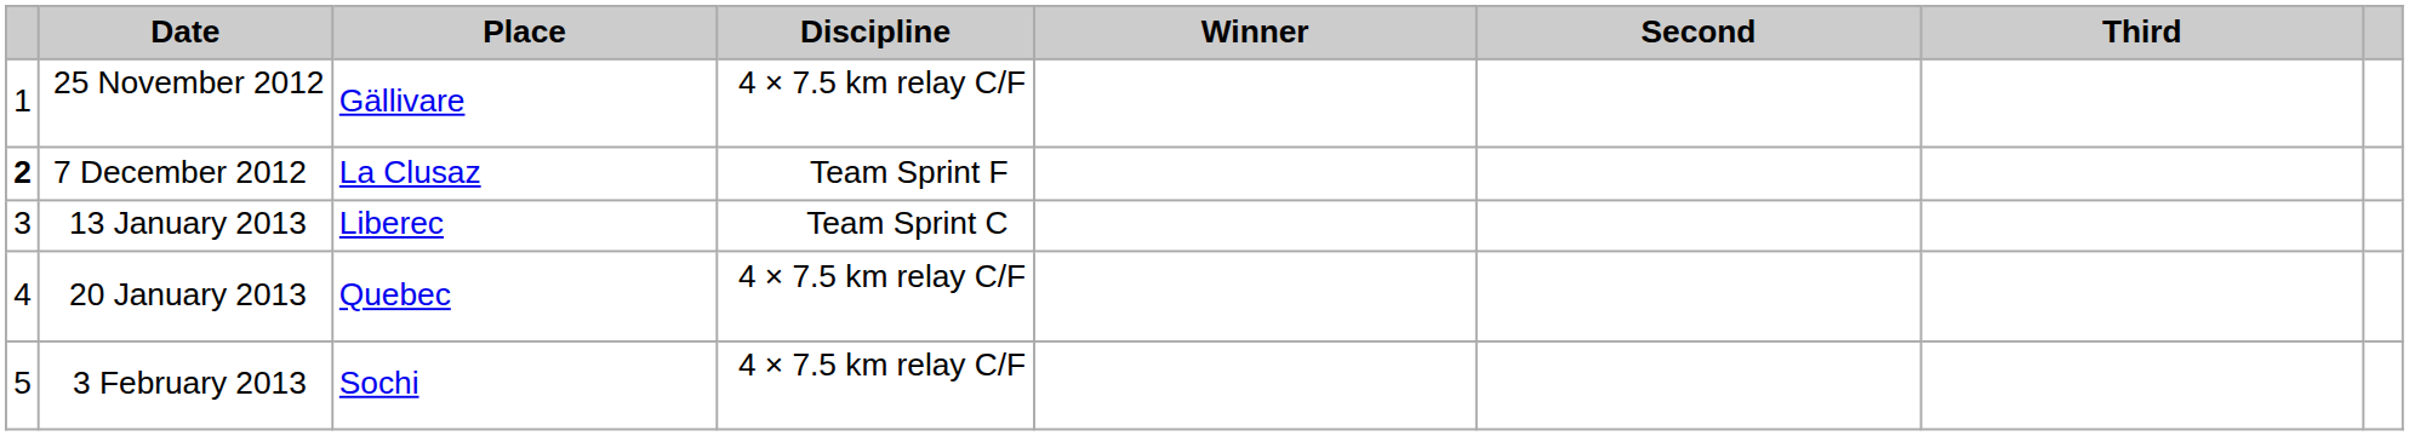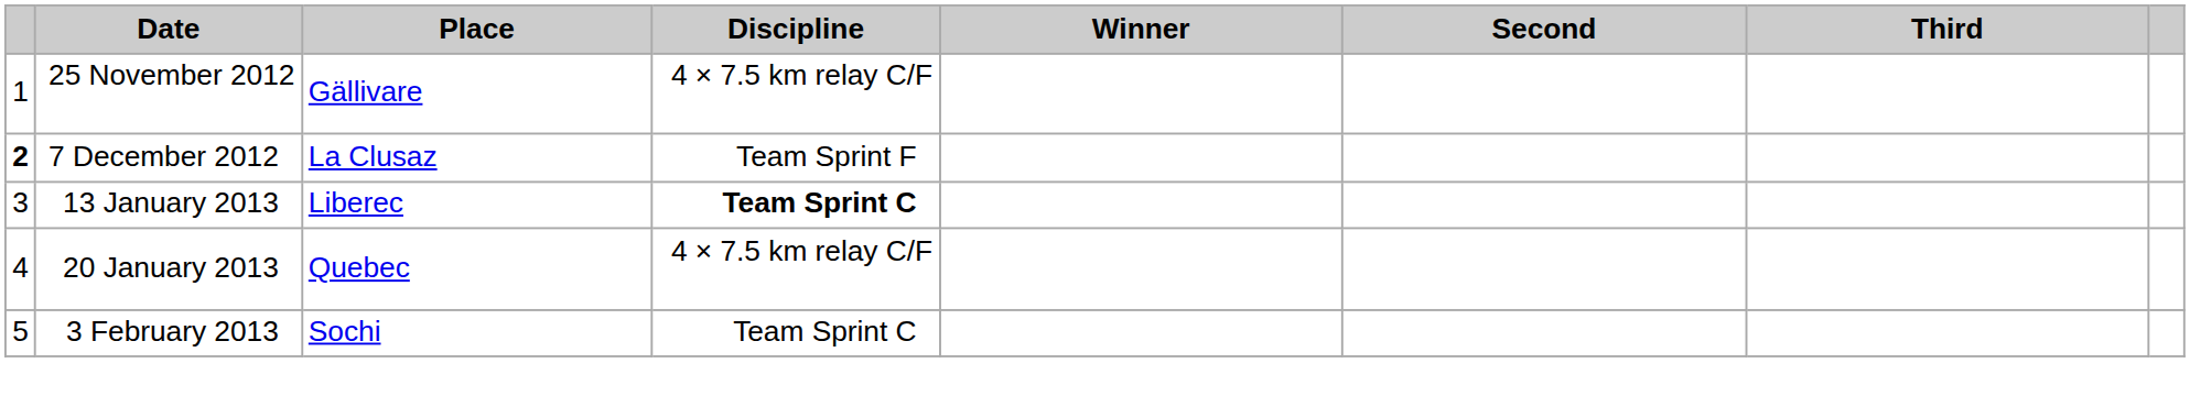 <table class="wikitable plainrowheaders" style="background:#fff; font-size:86%; line-height:16px; border:grey solid 1px; border-collapse:collapse;">
 <tr style="background:#ccc; text-align:center;">
 <th scope="col" style="background:#ccc; width=20 px;"></th>
 <th scope="col" style="background:#ccc; width:120px;">Date</th>
 <th scope="col" style="background:#ccc; width:160px;">Place</th>
 <th scope="col" style="background:#ccc; width:130px;">Discipline</th>
 <th scope="col" style="background:#ccc; width:185px;">Winner</th>
 <th scope="col" style="background:#ccc; width:185px;">Second</th>
 <th scope="col" style="background:#ccc; width:185px;">Third</th>
 <th scope="col" style="background:#ccc; width:10px;"></th>
 </tr>
 <tr>
 <td align=center>1</td>
 <td align=right>25 November 2012  </td>
 <td> <a href='#'>Gällivare</a></td>
 <td align=right>4 × 7.5 km relay C/F  </td>
 <td></td>
 <td></td>
 <td></td>
 <td></td>
 </tr>
 <tr>
 <td align=center><strong>2</strong></td>
 <td align=right>7 December 2012  </td>
 <td> <a href='#'>La Clusaz</a></td>
 <td align=right>Team Sprint F  </td>
 <td></td>
 <td></td>
 <td></td>
 <td></td>
 </tr>
 <tr>
 <td align=center>3</td>
 <td align=right>13 January 2013  </td>
 <td> <a href='#'>Liberec</a></td>
-<td align=right>Team Sprint C  </td>
+<td align=right><strong>Team Sprint C  </strong></td>
 <td></td>
 <td></td>
 <td></td>
 <td></td>
 </tr>
 <tr>
 <td align=center>4</td>
 <td align=right>20 January 2013  </td>
 <td> <a href='#'>Quebec</a></td>
 <td align=right>4 × 7.5 km relay C/F  </td>
 <td></td>
 <td></td>
 <td></td>
 <td></td>
 </tr>
 <tr>
 <td align=center>5</td>
 <td align=right>3 February 2013  </td>
 <td> <a href='#'>Sochi</a></td>
-<td align=right>4 × 7.5 km relay C/F  </td>
+<td align=right>Team Sprint C  </td>
 <td></td>
 <td></td>
 <td></td>
 <td></td>
 </tr>
 </table>
